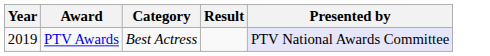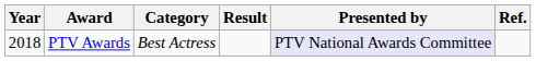 <table class="wikitable">
 <tr>
 <th>Year</th>
 <th>Award</th>
 <th>Category</th>
 <th>Result</th>
 <th>Presented by</th>
+<th>Ref.</th>
 </tr>
 <tr>
-<td>2019</td>
+<td>2018</td>
 <td><a href='#'>PTV Awards</a></td>
 <td><em>Best Actress</em></td>
 <td></td>
 <td style="background: lavender;">PTV National Awards Committee</td>
+<td></td>
 </tr>
 </table>
